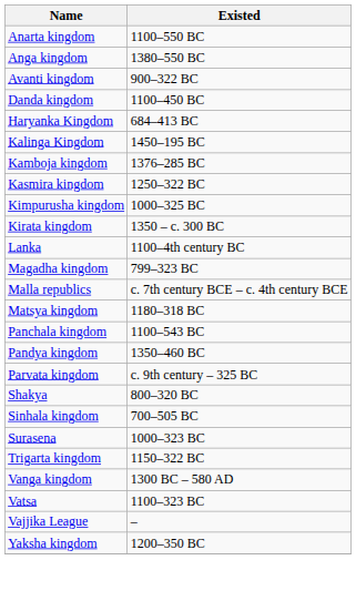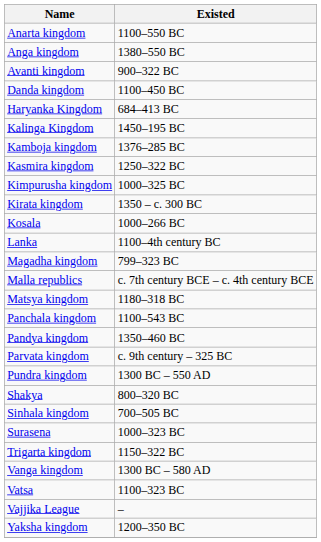 <table class=wikitable border="1">
 <tr>
 <th>Name</th>
 <th>Existed</th>
 </tr>
 <tr>
 <td><a href='#'>Anarta kingdom</a></td>
 <td>1100–550 BC</td>
 </tr>
 <tr>
 <td><a href='#'>Anga kingdom</a></td>
 <td>1380–550 BC</td>
 </tr>
 <tr>
 <td><a href='#'>Avanti kingdom</a></td>
 <td>900–322 BC</td>
 </tr>
 <tr>
 <td><a href='#'>Danda kingdom</a></td>
 <td>1100–450 BC</td>
 </tr>
 <tr>
 <td><a href='#'>Haryanka Kingdom</a></td>
 <td>684–413 BC</td>
 </tr>
 <tr>
 <td><a href='#'>Kalinga Kingdom</a></td>
 <td>1450–195 BC</td>
 </tr>
 <tr>
 <td><a href='#'>Kamboja kingdom</a></td>
 <td>1376–285 BC</td>
 </tr>
 <tr>
 <td><a href='#'>Kasmira kingdom</a></td>
 <td>1250–322 BC</td>
 </tr>
 <tr>
 <td><a href='#'>Kimpurusha kingdom</a></td>
 <td>1000–325 BC</td>
 </tr>
 <tr>
 <td><a href='#'>Kirata kingdom</a></td>
 <td>1350 – c. 300 BC</td>
 </tr>
 <tr>
+<td><a href='#'>Kosala</a></td>
+<td>1000–266 BC</td>
+</tr>
+<tr>
 <td><a href='#'>Lanka</a></td>
 <td>1100–4th century BC</td>
 </tr>
 <tr>
 <td><a href='#'>Magadha kingdom</a></td>
 <td>799–323 BC</td>
 </tr>
 <tr>
 <td><a href='#'>Malla republics</a></td>
 <td>c. 7th century BCE – c. 4th century BCE</td>
 </tr>
 <tr>
 <td><a href='#'>Matsya kingdom</a></td>
 <td>1180–318 BC</td>
 </tr>
 <tr>
 <td><a href='#'>Panchala kingdom</a></td>
 <td>1100–543 BC</td>
 </tr>
 <tr>
 <td><a href='#'>Pandya kingdom</a></td>
 <td>1350–460 BC</td>
 </tr>
 <tr>
 <td><a href='#'>Parvata kingdom</a></td>
 <td>c. 9th century – 325 BC</td>
+</tr>
+<tr>
+<td><a href='#'>Pundra kingdom</a></td>
+<td>1300 BC – 550 AD</td>
 </tr>
 <tr>
 <td><a href='#'>Shakya</a></td>
 <td>800–320 BC</td>
 </tr>
 <tr>
 <td><a href='#'>Sinhala kingdom</a></td>
 <td>700–505 BC</td>
 </tr>
 <tr>
 <td><a href='#'>Surasena</a></td>
 <td>1000–323 BC</td>
 </tr>
 <tr>
 <td><a href='#'>Trigarta kingdom</a></td>
 <td>1150–322 BC</td>
 </tr>
 <tr>
 <td><a href='#'>Vanga kingdom</a></td>
 <td>1300 BC – 580 AD</td>
 </tr>
 <tr>
 <td><a href='#'>Vatsa</a></td>
 <td>1100–323 BC</td>
 </tr>
 <tr>
 <td><a href='#'>Vajjika League</a></td>
 <td> – </td>
 </tr>
 <tr>
 <td><a href='#'>Yaksha kingdom</a></td>
 <td>1200–350 BC</td>
 </tr>
 <tr>
 </tr>
 </table>
